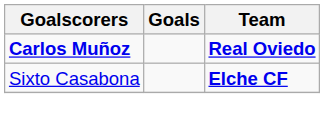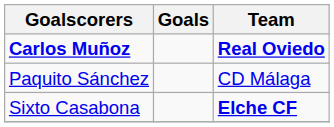 <table class="wikitable sortable" style="font-size:95%;">
 <tr>
 <th>Goalscorers</th>
 <th>Goals</th>
 <th>Team</th>
 </tr>
 <tr>
 <td> <strong><a href='#'>Carlos Muñoz</a> </strong></td>
 <td></td>
 <td><strong><a href='#'>Real Oviedo</a></strong></td>
 </tr>
 <tr>
+<td> <a href='#'>Paquito Sánchez</a></td>
+<td></td>
+<td><a href='#'>CD Málaga</a></td>
+</tr>
+<tr>
 <td> <a href='#'>Sixto Casabona</a></td>
 <td></td>
 <td><strong><a href='#'>Elche CF</a></strong></td>
 </tr>
 <tr>
 </tr>
 </table>
